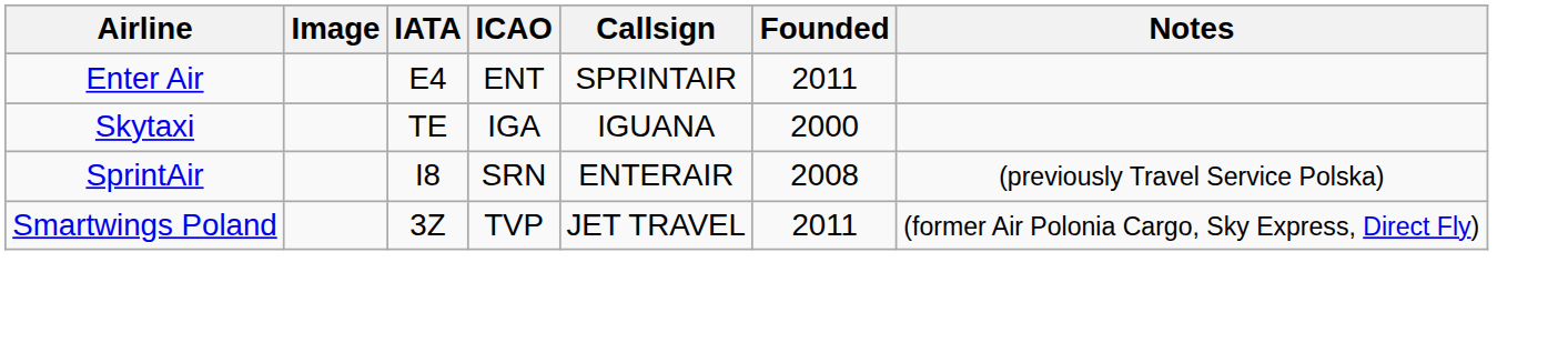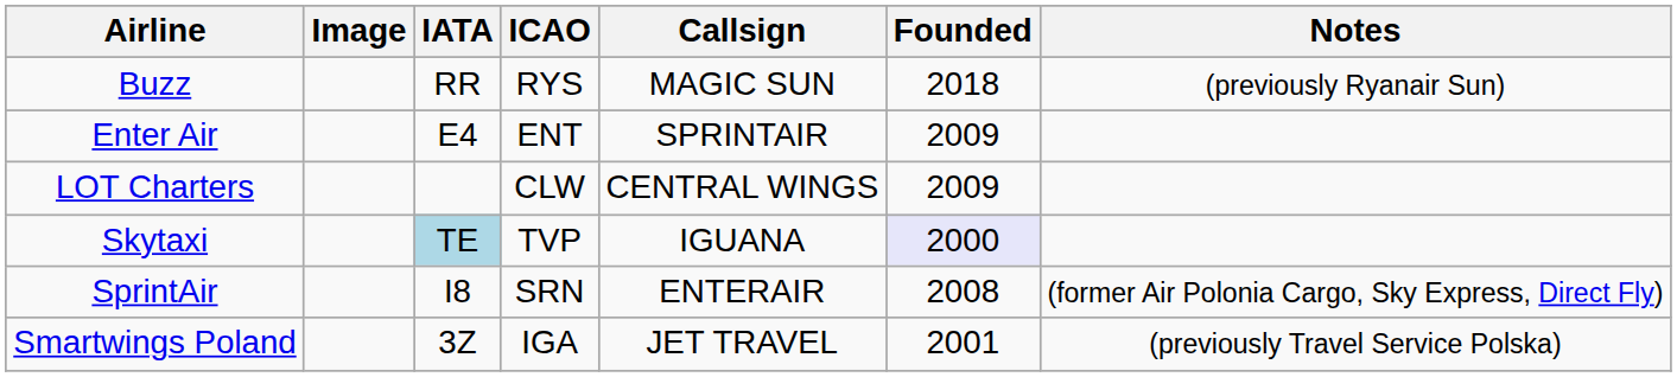 <table class="wikitable sortable" border="1" style="text-align: center">
 <tr>
 <th>Airline</th>
 <th>Image</th>
 <th>IATA</th>
 <th>ICAO</th>
 <th>Callsign</th>
 <th>Founded</th>
 <th>Notes</th>
 </tr>
 <tr>
+<td><a href='#'>Buzz</a></td>
+<td></td>
+<td>RR</td>
+<td>RYS</td>
+<td>MAGIC SUN</td>
+<td>2018</td>
+<td><small>(previously Ryanair Sun)</small></td>
+</tr>
+<tr>
 <td><a href='#'>Enter Air</a></td>
 <td></td>
 <td>E4</td>
 <td>ENT</td>
 <td>SPRINTAIR</td>
-<td>2011</td>
+<td>2009</td>
 <td><small></small></td>
+</tr>
+<tr>
+<td><a href='#'>LOT Charters</a></td>
+<td></td>
+<td></td>
+<td>CLW</td>
+<td>CENTRAL WINGS</td>
+<td>2009</td>
+<td></td>
 </tr>
 <tr>
 <td><a href='#'>Skytaxi</a></td>
 <td></td>
-<td>TE</td>
-<td>IGA</td>
+<td style="background: lightblue;">TE</td>
+<td>TVP</td>
 <td>IGUANA</td>
-<td>2000</td>
+<td style="background: lavender;">2000</td>
 <td></td>
 </tr>
 <tr>
 <td><a href='#'>SprintAir</a></td>
 <td></td>
 <td>I8</td>
 <td>SRN</td>
 <td>ENTERAIR</td>
 <td>2008</td>
-<td><small>(previously Travel Service Polska)</small></td>
+<td><small>(former Air Polonia Cargo, Sky Express, <a href='#'>Direct Fly</a>)</small></td>
 </tr>
 <tr>
 <td><a href='#'>Smartwings Poland</a></td>
 <td></td>
 <td>3Z</td>
-<td>TVP</td>
+<td>IGA</td>
 <td>JET TRAVEL</td>
-<td>2011</td>
-<td><small>(former Air Polonia Cargo, Sky Express, <a href='#'>Direct Fly</a>)</small></td>
+<td>2001</td>
+<td><small>(previously Travel Service Polska)</small></td>
 </tr>
 </table>
